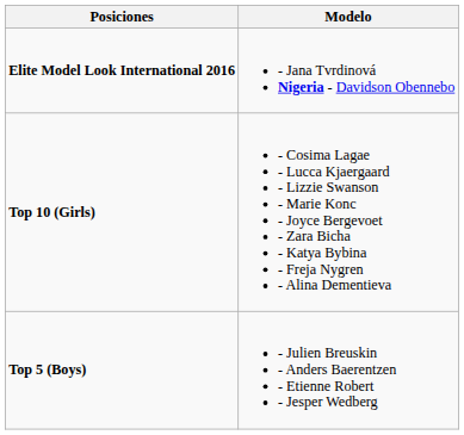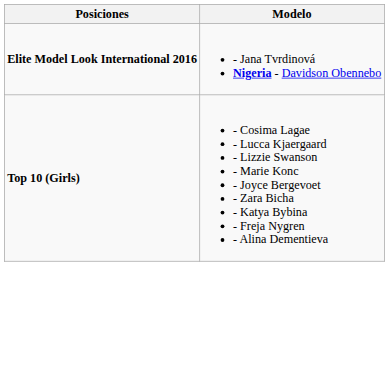 <table class="wikitable">
 <tr>
 <th>Posiciones</th>
 <th>Modelo</th>
 </tr>
 <tr>
 <td><strong>Elite Model Look International 2016</strong></td>
 <td><br><ul><li><strong></strong> - Jana Tvrdinová</li><li><strong> <a href='#'>Nigeria</a></strong> - <a href='#'>Davidson Obennebo</a></li></ul></td>
 </tr>
 <tr>
 <td><strong>Top 10 (Girls)</strong></td>
 <td><br><ul><li><strong></strong> - Cosima Lagae</li><li><strong></strong> - Lucca Kjaergaard</li><li><strong></strong> - Lizzie Swanson</li><li><strong></strong> - Marie Konc</li><li><strong></strong> - Joyce Bergevoet</li><li><strong></strong> - Zara Bicha</li><li><strong></strong> - Katya Bybina</li><li><strong></strong> - Freja Nygren</li><li><strong></strong> - Alina Dementieva</li></ul></td>
 </tr>
-<tr>
-<td><strong>Top 5 (Boys)</strong></td>
-<td><br><ul><li><strong></strong> - Julien Breuskin</li><li><strong></strong> - Anders Baerentzen</li><li><strong></strong> - Etienne Robert</li><li><strong></strong> - Jesper Wedberg</li></ul></td>
-</tr>
 </table>
